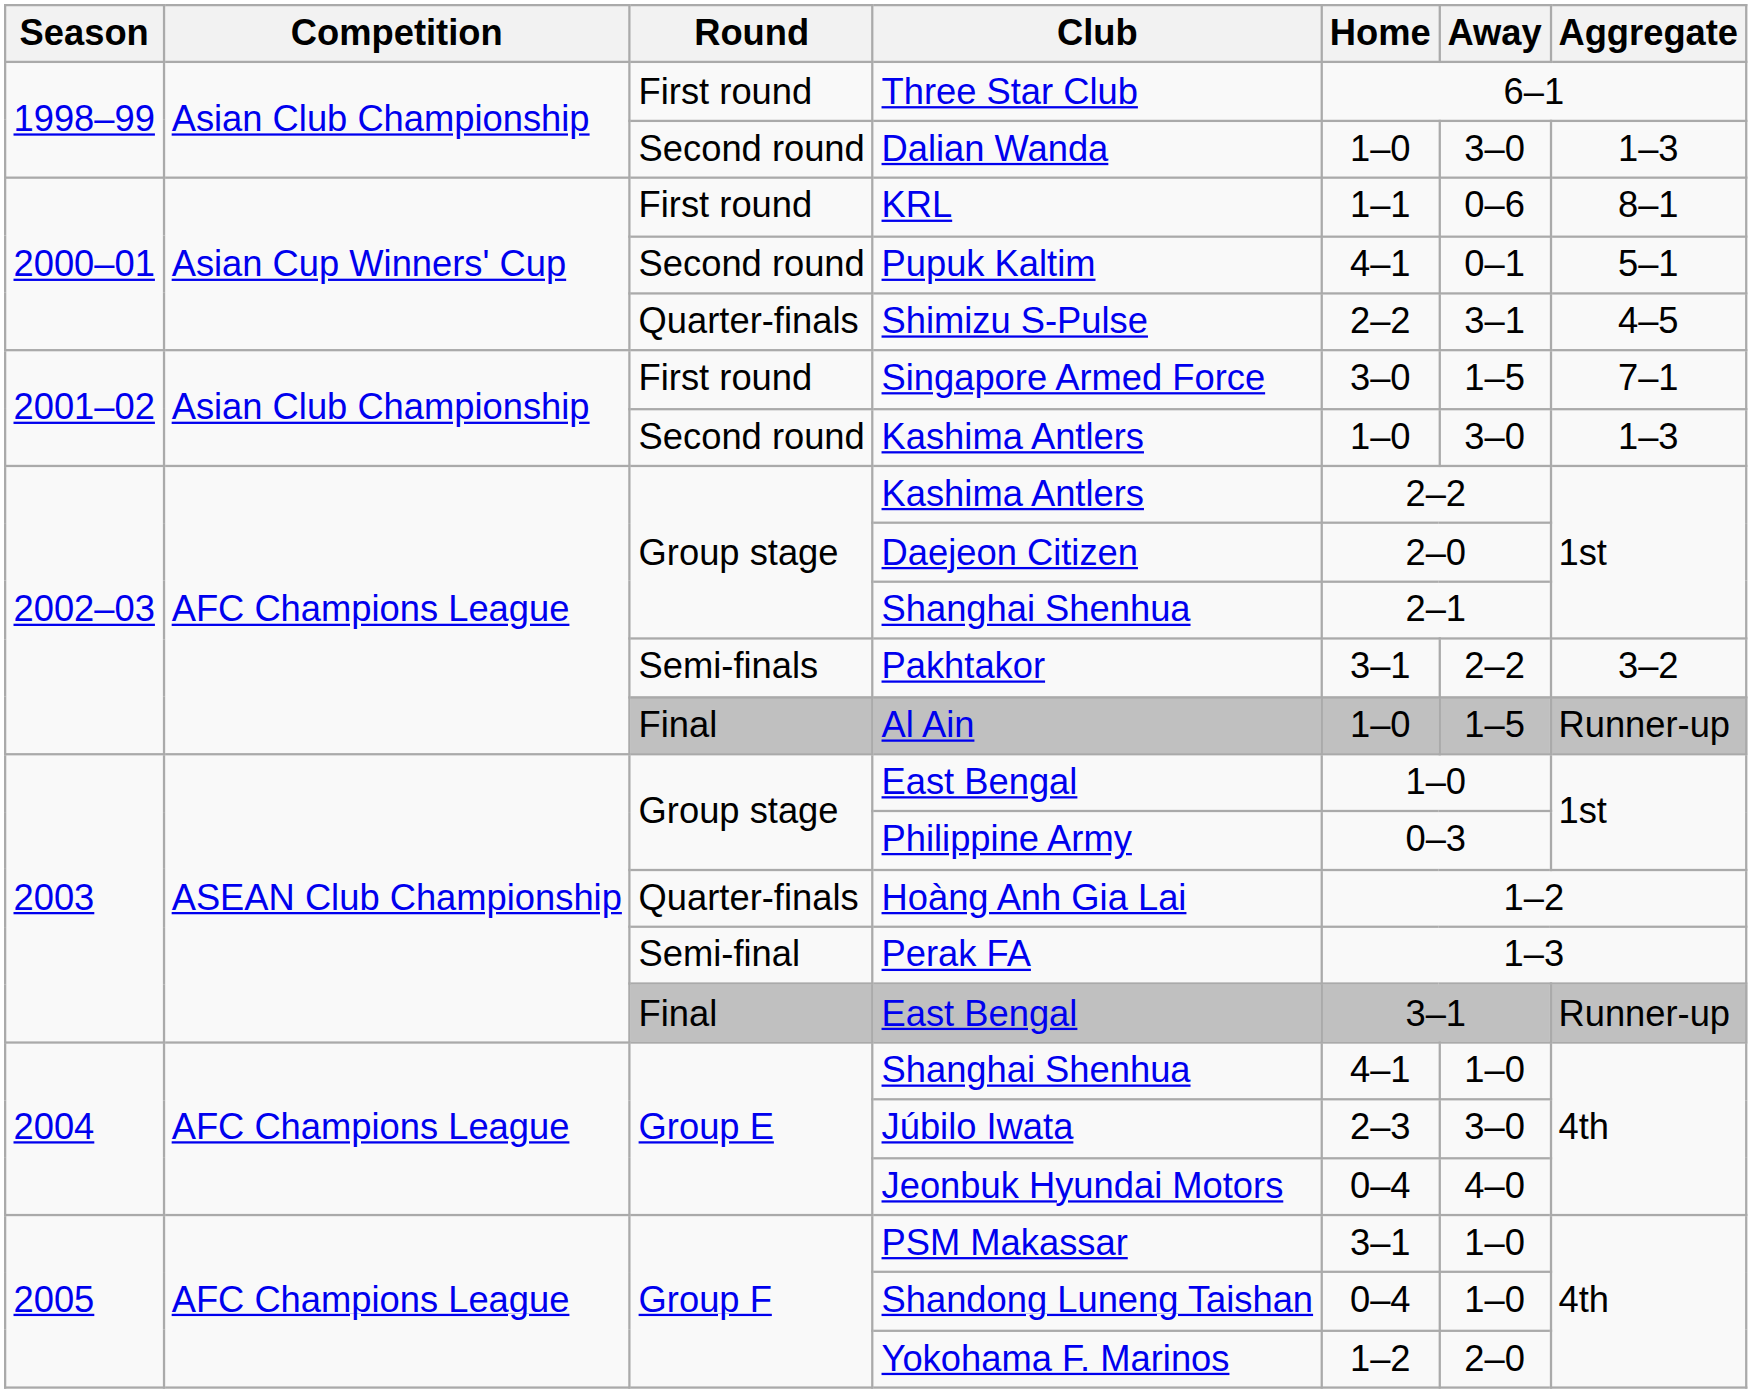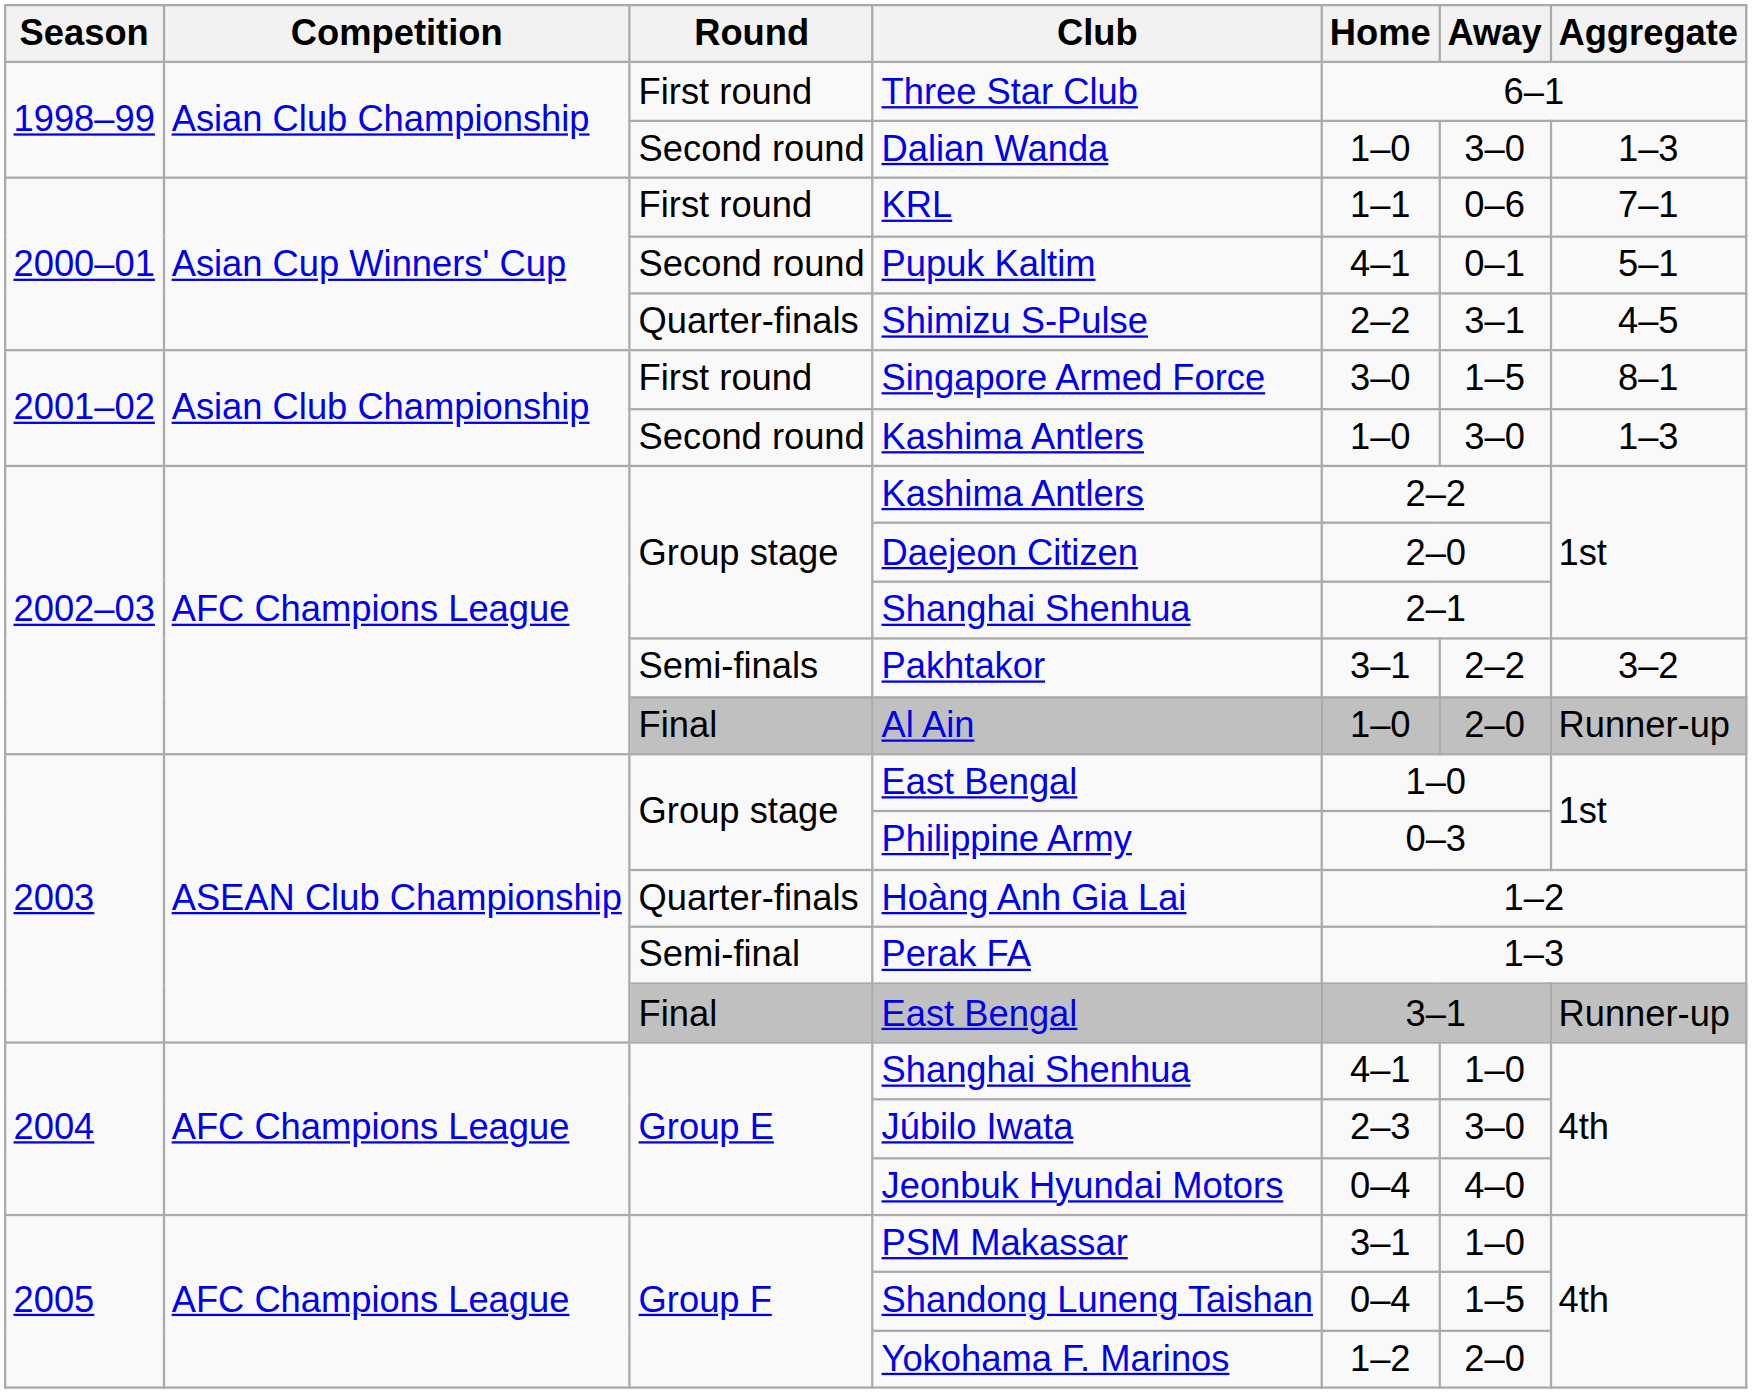 <table class="wikitable collapsible collapsed">
 <tr>
 <th>Season</th>
 <th>Competition</th>
 <th>Round</th>
 <th>Club</th>
 <th>Home</th>
 <th>Away</th>
 <th>Aggregate</th>
 </tr>
 <tr>
 <td rowspan="2"><a href='#'>1998–99</a></td>
 <td rowspan="2"><a href='#'>Asian Club Championship</a></td>
 <td>First round</td>
 <td> <a href='#'>Three Star Club</a></td>
 <td colspan=3; style="text-align:center;">6–1</td>
 </tr>
 <tr>
 <td>Second round</td>
 <td> <a href='#'>Dalian Wanda</a></td>
 <td style="text-align:center;">1–0</td>
 <td style="text-align:center;">3–0</td>
 <td style="text-align:center;">1–3</td>
 </tr>
 <tr>
 <td rowspan="3"><a href='#'>2000–01</a></td>
 <td rowspan="3"><a href='#'>Asian Cup Winners' Cup</a></td>
 <td>First round</td>
 <td> <a href='#'>KRL</a></td>
 <td style="text-align:center;">1–1</td>
 <td style="text-align:center;">0–6</td>
-<td style="text-align:center;">8–1</td>
+<td style="text-align:center;">7–1</td>
 </tr>
 <tr>
 <td>Second round</td>
 <td> <a href='#'>Pupuk Kaltim</a></td>
 <td style="text-align:center;">4–1</td>
 <td style="text-align:center;">0–1</td>
 <td style="text-align:center;">5–1</td>
 </tr>
 <tr>
 <td>Quarter-finals</td>
 <td> <a href='#'>Shimizu S-Pulse</a></td>
 <td style="text-align:center;">2–2</td>
 <td style="text-align:center;">3–1</td>
 <td style="text-align:center;">4–5</td>
 </tr>
 <tr>
 <td rowspan="2"><a href='#'>2001–02</a></td>
 <td rowspan="2"><a href='#'>Asian Club Championship</a></td>
 <td>First round</td>
 <td> <a href='#'>Singapore Armed Force</a></td>
 <td style="text-align:center;">3–0</td>
 <td style="text-align:center;">1–5</td>
-<td style="text-align:center;">7–1</td>
+<td style="text-align:center;">8–1</td>
 </tr>
 <tr>
 <td>Second round</td>
 <td> <a href='#'>Kashima Antlers</a></td>
 <td style="text-align:center;">1–0</td>
 <td style="text-align:center;">3–0</td>
 <td style="text-align:center;">1–3</td>
 </tr>
 <tr>
 <td rowspan="5"><a href='#'>2002–03</a></td>
 <td rowspan="5"><a href='#'>AFC Champions League</a></td>
 <td rowspan="3">Group stage</td>
 <td> <a href='#'>Kashima Antlers</a></td>
 <td colspan=2; style="text-align:center;">2–2</td>
 <td rowspan="3">1st</td>
 </tr>
 <tr>
 <td> <a href='#'>Daejeon Citizen</a></td>
 <td colspan=2; style="text-align:center;">2–0</td>
 </tr>
 <tr>
 <td> <a href='#'>Shanghai Shenhua</a></td>
 <td colspan=2; style="text-align:center;">2–1</td>
 </tr>
 <tr>
 <td>Semi-finals</td>
 <td> <a href='#'>Pakhtakor</a></td>
 <td style="text-align:center;">3–1</td>
 <td style="text-align:center;">2–2</td>
 <td style="text-align:center;">3–2</td>
 </tr>
 <tr bgcolor=silver>
 <td>Final</td>
 <td> <a href='#'>Al Ain</a></td>
 <td style="text-align:center;">1–0</td>
-<td style="text-align:center;">1–5</td>
+<td style="text-align:center;">2–0</td>
 <td>Runner-up</td>
 </tr>
 <tr>
 <td rowspan="5"><a href='#'>2003</a></td>
 <td rowspan="5"><a href='#'>ASEAN Club Championship</a></td>
 <td rowspan="2">Group stage</td>
 <td> <a href='#'>East Bengal</a></td>
 <td colspan=2; style="text-align:center;">1–0</td>
 <td rowspan="2">1st</td>
 </tr>
 <tr>
 <td> <a href='#'>Philippine Army</a></td>
 <td colspan=2; style="text-align:center;">0–3</td>
 </tr>
 <tr>
 <td>Quarter-finals</td>
 <td> <a href='#'>Hoàng Anh Gia Lai</a></td>
 <td colspan=3; style="text-align:center;">1–2</td>
 </tr>
 <tr>
 <td>Semi-final</td>
 <td> <a href='#'>Perak FA</a></td>
 <td colspan=3; style="text-align:center;">1–3</td>
 </tr>
 <tr bgcolor=silver>
 <td>Final</td>
 <td> <a href='#'>East Bengal</a></td>
 <td colspan=2; style="text-align:center;">3–1</td>
 <td>Runner-up</td>
 </tr>
 <tr>
 <td rowspan="3"><a href='#'>2004</a></td>
 <td rowspan="3"><a href='#'>AFC Champions League</a></td>
 <td rowspan="3"><a href='#'>Group E</a></td>
 <td> <a href='#'>Shanghai Shenhua</a></td>
 <td style="text-align:center;">4–1</td>
 <td style="text-align:center;">1–0</td>
 <td rowspan="3">4th</td>
 </tr>
 <tr>
 <td> <a href='#'>Júbilo Iwata</a></td>
 <td style="text-align:center;">2–3</td>
 <td style="text-align:center;">3–0</td>
 </tr>
 <tr>
 <td> <a href='#'>Jeonbuk Hyundai Motors</a></td>
 <td style="text-align:center;">0–4</td>
 <td style="text-align:center;">4–0</td>
 </tr>
 <tr>
 <td rowspan="3"><a href='#'>2005</a></td>
 <td rowspan="3"><a href='#'>AFC Champions League</a></td>
 <td rowspan="3"><a href='#'>Group F</a></td>
 <td> <a href='#'>PSM Makassar</a></td>
 <td style="text-align:center;">3–1</td>
 <td style="text-align:center;">1–0</td>
 <td rowspan="3">4th</td>
 </tr>
 <tr>
 <td> <a href='#'>Shandong Luneng Taishan</a></td>
 <td style="text-align:center;">0–4</td>
-<td style="text-align:center;">1–0</td>
+<td style="text-align:center;">1–5</td>
 </tr>
 <tr>
 <td> <a href='#'>Yokohama F. Marinos</a></td>
 <td style="text-align:center;">1–2</td>
 <td style="text-align:center;">2–0</td>
 </tr>
 </table>
